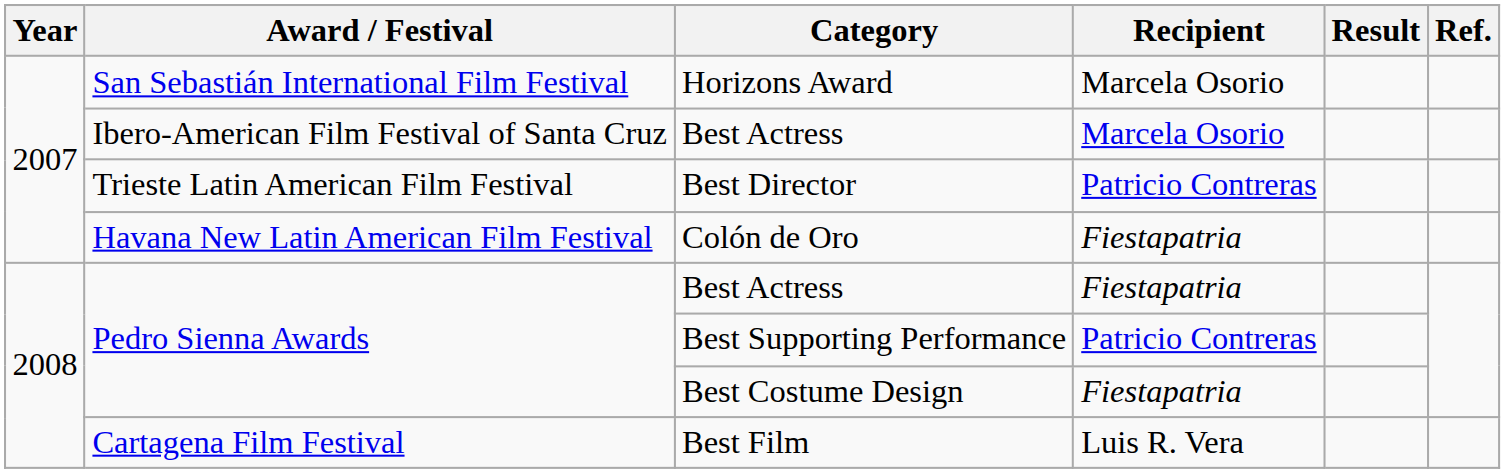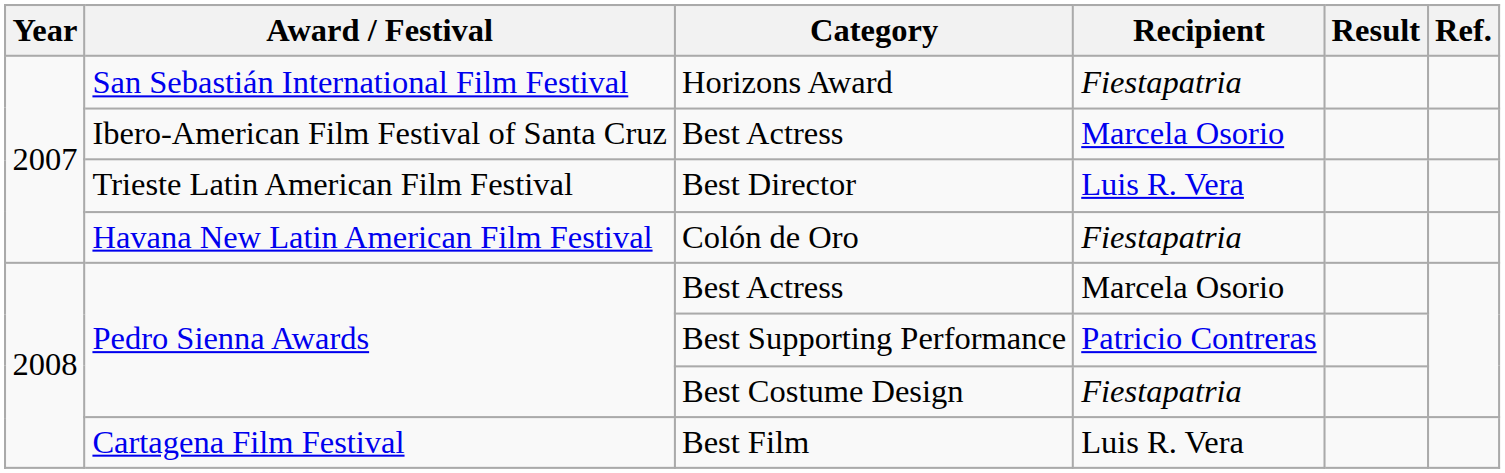 <table class="wikitable">
 <tr>
 <th>Year</th>
 <th>Award / Festival</th>
 <th>Category</th>
 <th>Recipient</th>
 <th>Result</th>
 <th>Ref.</th>
 </tr>
 <tr>
 <td rowspan="4">2007</td>
 <td><a href='#'>San Sebastián International Film Festival</a></td>
 <td>Horizons Award</td>
-<td>Marcela Osorio</td>
+<td><em>Fiestapatria</em></td>
 <td></td>
 <td></td>
 </tr>
 <tr>
 <td>Ibero-American Film Festival of Santa Cruz</td>
 <td>Best Actress</td>
 <td><a href='#'>Marcela Osorio</a></td>
 <td></td>
 <td></td>
 </tr>
 <tr>
 <td>Trieste Latin American Film Festival</td>
 <td>Best Director</td>
-<td><a href='#'>Patricio Contreras</a></td>
+<td><a href='#'>Luis R. Vera</a></td>
 <td></td>
 <td></td>
 </tr>
 <tr>
 <td><a href='#'>Havana New Latin American Film Festival</a></td>
 <td>Colón de Oro</td>
 <td><em>Fiestapatria</em></td>
 <td></td>
 <td></td>
 </tr>
 <tr>
 <td rowspan="4">2008</td>
 <td rowspan="3"><a href='#'>Pedro Sienna Awards</a></td>
 <td>Best Actress</td>
-<td><em>Fiestapatria</em></td>
+<td>Marcela Osorio</td>
 <td></td>
 <td rowspan="3"></td>
 </tr>
 <tr>
 <td>Best Supporting Performance</td>
 <td><a href='#'>Patricio Contreras</a></td>
 <td></td>
 </tr>
 <tr>
 <td>Best Costume Design</td>
 <td><em>Fiestapatria</em></td>
 <td></td>
 </tr>
 <tr>
 <td><a href='#'>Cartagena Film Festival</a></td>
 <td>Best Film</td>
 <td>Luis R. Vera</td>
 <td></td>
 <td></td>
 </tr>
 </table>
